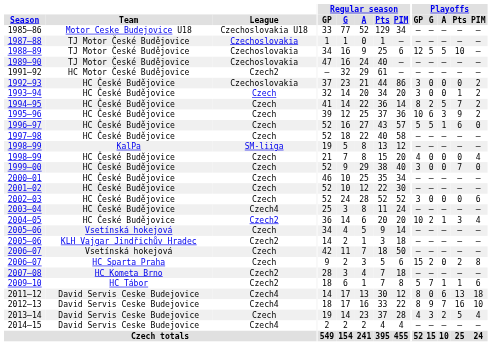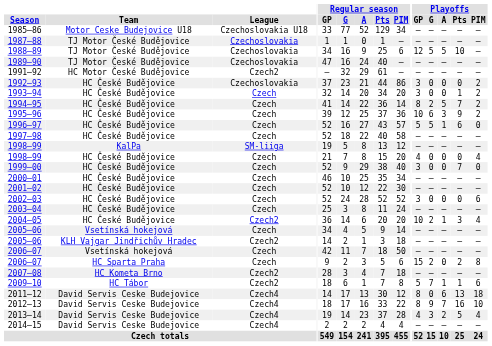 <table border="0" cellpadding="1" cellspacing="0" style="text-align:center; width:60em">
 <tr bgcolor="#e0e0e0">
 <th colspan="3" bgcolor="#ffffff"></th>
 <th rowspan="99" bgcolor="#ffffff"></th>
 <th colspan="5"><a href='#'>Regular season</a></th>
 <th rowspan="99" bgcolor="#ffffff"></th>
 <th colspan="5"><a href='#'>Playoffs</a></th>
 </tr>
 <tr bgcolor="#e0e0e0">
 <th><a href='#'>Season</a></th>
 <th>Team</th>
 <th>League</th>
 <th>GP</th>
 <th><a href='#'>G</a></th>
 <th><a href='#'>A</a></th>
 <th><a href='#'>Pts</a></th>
 <th><a href='#'>PIM</a></th>
 <th>GP</th>
 <th>G</th>
 <th>A</th>
 <th>Pts</th>
 <th>PIM</th>
 </tr>
 <tr>
 <td>1985–86</td>
 <td><a href='#'>Motor Ceske Budejovice</a> U18</td>
 <td>Czechoslovakia U18</td>
 <td>33</td>
 <td>77</td>
 <td>52</td>
 <td>129</td>
 <td>34</td>
 <td>—</td>
 <td>—</td>
 <td>—</td>
 <td>—</td>
 <td>—</td>
 </tr>
 <tr bgcolor="#f0f0f0">
 <td><a href='#'>1987–88</a></td>
 <td>TJ Motor České Budějovice</td>
 <td><a href='#'>Czechoslovakia</a></td>
 <td>1</td>
 <td>1</td>
 <td>0</td>
 <td>1</td>
 <td>—</td>
 <td>—</td>
 <td>—</td>
 <td>—</td>
 <td>—</td>
 <td>—</td>
 </tr>
 <tr>
 <td><a href='#'>1988–89</a></td>
 <td>TJ Motor České Budějovice</td>
 <td>Czechoslovakia</td>
 <td>34</td>
 <td>16</td>
 <td>9</td>
 <td>25</td>
 <td>6</td>
 <td>12</td>
 <td>5</td>
 <td>5</td>
 <td>10</td>
 <td>—</td>
 </tr>
 <tr bgcolor="#f0f0f0">
 <td><a href='#'>1989–90</a></td>
 <td>TJ Motor České Budějovice</td>
 <td>Czechoslovakia</td>
 <td>47</td>
 <td>16</td>
 <td>24</td>
 <td>40</td>
 <td>—</td>
 <td>—</td>
 <td>—</td>
 <td>—</td>
 <td>—</td>
 <td>—</td>
 </tr>
 <tr>
 <td>1991–92</td>
 <td>HC Motor České Budějovice</td>
 <td>Czech2</td>
 <td>—</td>
 <td>32</td>
 <td>29</td>
 <td>61</td>
 <td>—</td>
 <td>—</td>
 <td>—</td>
 <td>—</td>
 <td>—</td>
 <td>—</td>
 </tr>
 <tr bgcolor="#f0f0f0">
 <td><a href='#'>1992–93</a></td>
 <td>HC České Budějovice</td>
 <td>Czechoslovakia</td>
 <td>37</td>
 <td>23</td>
 <td>21</td>
 <td>44</td>
 <td>86</td>
 <td>3</td>
 <td>0</td>
 <td>0</td>
 <td>0</td>
 <td>2</td>
 </tr>
 <tr>
 <td><a href='#'>1993–94</a></td>
 <td>HC České Budějovice</td>
 <td><a href='#'>Czech</a></td>
 <td>32</td>
 <td>14</td>
 <td>20</td>
 <td>34</td>
 <td>20</td>
 <td>3</td>
 <td>0</td>
 <td>0</td>
 <td>1</td>
 <td>2</td>
 </tr>
 <tr bgcolor="#f0f0f0">
 <td><a href='#'>1994–95</a></td>
 <td>HC České Budějovice</td>
 <td>Czech</td>
 <td>41</td>
 <td>14</td>
 <td>22</td>
 <td>36</td>
 <td>14</td>
 <td>8</td>
 <td>2</td>
 <td>5</td>
 <td>7</td>
 <td>2</td>
 </tr>
 <tr>
 <td><a href='#'>1995–96</a></td>
 <td>HC České Budějovice</td>
 <td>Czech</td>
 <td>39</td>
 <td>12</td>
 <td>25</td>
 <td>37</td>
 <td>36</td>
 <td>10</td>
 <td>6</td>
 <td>3</td>
 <td>9</td>
 <td>2</td>
 </tr>
 <tr bgcolor="#f0f0f0">
 <td><a href='#'>1996–97</a></td>
 <td>HC České Budějovice</td>
 <td>Czech</td>
 <td>52</td>
 <td>16</td>
 <td>27</td>
 <td>43</td>
 <td>57</td>
 <td>5</td>
 <td>5</td>
 <td>1</td>
 <td>6</td>
 <td>0</td>
 </tr>
 <tr>
 <td><a href='#'>1997–98</a></td>
 <td>HC České Budějovice</td>
 <td>Czech</td>
 <td>52</td>
 <td>18</td>
 <td>22</td>
 <td>40</td>
 <td>58</td>
 <td>—</td>
 <td>—</td>
 <td>—</td>
 <td>—</td>
 <td>—</td>
 </tr>
 <tr bgcolor="#f0f0f0">
 <td><a href='#'>1998–99</a></td>
 <td><a href='#'>KalPa</a></td>
 <td><a href='#'>SM-liiga</a></td>
 <td>19</td>
 <td>5</td>
 <td>8</td>
 <td>13</td>
 <td>12</td>
 <td>—</td>
 <td>—</td>
 <td>—</td>
 <td>—</td>
 <td>—</td>
 </tr>
 <tr>
 <td><a href='#'>1998–99</a></td>
 <td>HC České Budějovice</td>
 <td>Czech</td>
 <td>21</td>
 <td>7</td>
 <td>8</td>
 <td>15</td>
 <td>20</td>
 <td>4</td>
 <td>0</td>
 <td>0</td>
 <td>0</td>
 <td>4</td>
 </tr>
 <tr bgcolor="#f0f0f0">
 <td><a href='#'>1999–00</a></td>
 <td>HC České Budějovice</td>
 <td>Czech</td>
 <td>52</td>
 <td>9</td>
 <td>29</td>
 <td>38</td>
 <td>40</td>
 <td>3</td>
 <td>0</td>
 <td>0</td>
 <td>7</td>
 <td>0</td>
 </tr>
 <tr>
 <td><a href='#'>2000–01</a></td>
 <td>HC České Budějovice</td>
 <td>Czech</td>
 <td>46</td>
 <td>10</td>
 <td>25</td>
 <td>35</td>
 <td>34</td>
 <td>—</td>
 <td>—</td>
 <td>—</td>
 <td>—</td>
 <td>—</td>
 </tr>
 <tr bgcolor="#f0f0f0">
 <td><a href='#'>2001–02</a></td>
 <td>HC České Budějovice</td>
 <td>Czech</td>
 <td>52</td>
 <td>10</td>
 <td>12</td>
 <td>22</td>
 <td>30</td>
 <td>—</td>
 <td>—</td>
 <td>—</td>
 <td>—</td>
 <td>—</td>
 </tr>
 <tr>
 <td><a href='#'>2002–03</a></td>
 <td>HC České Budějovice</td>
 <td>Czech</td>
 <td>52</td>
 <td>24</td>
 <td>28</td>
 <td>52</td>
 <td>52</td>
 <td>3</td>
 <td>0</td>
 <td>0</td>
 <td>0</td>
 <td>6</td>
 </tr>
 <tr bgcolor="#f0f0f0">
 <td><a href='#'>2003–04</a></td>
 <td>HC České Budějovice</td>
-<td>Czech4</td>
+<td>Czech</td>
 <td>25</td>
 <td>3</td>
 <td>8</td>
 <td>11</td>
 <td>24</td>
 <td>—</td>
 <td>—</td>
 <td>—</td>
 <td>—</td>
 <td>—</td>
 </tr>
 <tr>
 <td><a href='#'>2004–05</a></td>
 <td>HC České Budějovice</td>
 <td><a href='#'>Czech2</a></td>
 <td>36</td>
 <td>14</td>
 <td>6</td>
 <td>20</td>
 <td>20</td>
 <td>10</td>
 <td>2</td>
 <td>1</td>
 <td>3</td>
 <td>4</td>
 </tr>
 <tr bgcolor="#f0f0f0">
 <td><a href='#'>2005–06</a></td>
 <td><a href='#'>Vsetínská hokejová</a></td>
 <td>Czech</td>
 <td>34</td>
 <td>4</td>
 <td>5</td>
 <td>9</td>
 <td>14</td>
 <td>—</td>
 <td>—</td>
 <td>—</td>
 <td>—</td>
 <td>—</td>
 </tr>
 <tr>
 <td><a href='#'>2005–06</a></td>
 <td><a href='#'>KLH Vajgar Jindřichův Hradec</a></td>
 <td>Czech2</td>
 <td>14</td>
 <td>2</td>
 <td>1</td>
 <td>3</td>
 <td>18</td>
 <td>—</td>
 <td>—</td>
 <td>—</td>
 <td>—</td>
 <td>—</td>
 </tr>
 <tr bgcolor="#f0f0f0">
 <td><a href='#'>2006–07</a></td>
 <td>Vsetínská hokejová</td>
 <td>Czech</td>
 <td>42</td>
 <td>11</td>
 <td>7</td>
 <td>18</td>
 <td>50</td>
 <td>—</td>
 <td>—</td>
 <td>—</td>
 <td>—</td>
 <td>—</td>
 </tr>
 <tr>
 <td><a href='#'>2006–07</a></td>
 <td><a href='#'>HC Sparta Praha</a></td>
 <td>Czech</td>
 <td>9</td>
 <td>2</td>
 <td>3</td>
 <td>5</td>
 <td>6</td>
 <td>15</td>
 <td>2</td>
 <td>0</td>
 <td>2</td>
 <td>8</td>
 </tr>
 <tr bgcolor="#f0f0f0">
 <td><a href='#'>2007–08</a></td>
 <td><a href='#'>HC Kometa Brno</a></td>
 <td>Czech2</td>
 <td>28</td>
 <td>3</td>
 <td>4</td>
 <td>7</td>
 <td>18</td>
 <td>—</td>
 <td>—</td>
 <td>—</td>
 <td>—</td>
 <td>—</td>
 </tr>
 <tr>
 <td><a href='#'>2009–10</a></td>
 <td><a href='#'>HC Tábor</a></td>
 <td>Czech2</td>
 <td>18</td>
 <td>6</td>
 <td>1</td>
 <td>7</td>
 <td>8</td>
 <td>5</td>
 <td>7</td>
 <td>1</td>
 <td>1</td>
 <td>6</td>
 </tr>
 <tr bgcolor="#f0f0f0">
 <td>2011–12</td>
 <td>David Servis Ceske Budejovice</td>
 <td>Czech4</td>
 <td>14</td>
 <td>17</td>
 <td>13</td>
 <td>30</td>
 <td>12</td>
 <td>8</td>
 <td>0</td>
 <td>6</td>
 <td>13</td>
 <td>18</td>
 </tr>
 <tr>
 <td>2012–13</td>
 <td>David Servis Ceske Budejovice</td>
 <td>Czech4</td>
 <td>18</td>
 <td>17</td>
 <td>16</td>
 <td>33</td>
 <td>22</td>
 <td>8</td>
 <td>9</td>
 <td>7</td>
 <td>16</td>
 <td>10</td>
 </tr>
 <tr bgcolor="#f0f0f0">
 <td>2013–14</td>
 <td>David Servis Ceske Budejovice</td>
-<td>Czech</td>
+<td>Czech4</td>
 <td>19</td>
 <td>14</td>
 <td>23</td>
 <td>37</td>
 <td>28</td>
 <td>4</td>
 <td>3</td>
 <td>2</td>
 <td>5</td>
 <td>4</td>
 </tr>
 <tr>
 <td>2014–15</td>
 <td>David Servis Ceske Budejovice</td>
 <td>Czech4</td>
 <td>2</td>
 <td>2</td>
 <td>2</td>
 <td>4</td>
 <td>4</td>
 <td>—</td>
 <td>—</td>
 <td>—</td>
 <td>—</td>
 <td>—</td>
 </tr>
 <tr>
 </tr>
 <tr ALIGN="center" bgcolor="#e0e0e0">
 <th colspan="3">Czech totals</th>
 <th ALIGN="center">549</th>
 <th ALIGN="center">154</th>
 <th ALIGN="center">241</th>
 <th ALIGN="center">395</th>
 <th ALIGN="center">455</th>
 <th ALIGN="center">52</th>
 <th ALIGN="center">15</th>
 <th ALIGN="center">10</th>
 <th ALIGN="center">25</th>
 <th ALIGN="center">24</th>
 </tr>
 </table>
